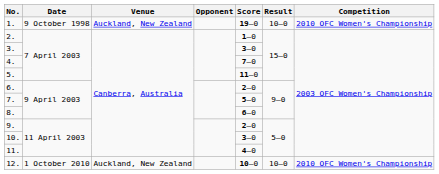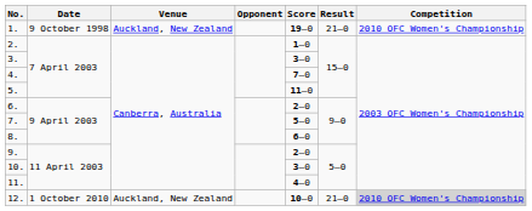 <table class="wikitable">
 <tr>
 <th>No.</th>
 <th>Date</th>
 <th>Venue</th>
 <th>Opponent</th>
 <th>Score</th>
 <th>Result</th>
 <th>Competition</th>
 </tr>
 <tr>
 <td>1.</td>
 <td>9 October 1998</td>
 <td><a href='#'>Auckland</a>, <a href='#'>New Zealand</a></td>
 <td></td>
 <td align=center><strong>19</strong>–0</td>
-<td align=center>10–0</td>
+<td align=center>21–0</td>
 <td><a href='#'>2010 OFC Women's Championship</a></td>
 </tr>
 <tr>
 <td>2.</td>
 <td rowspan=4>7 April 2003</td>
 <td rowspan=10><a href='#'>Canberra</a>, <a href='#'>Australia</a></td>
 <td rowspan=4></td>
 <td align=center><strong>1</strong>–0</td>
 <td rowspan=4 align=center>15–0</td>
 <td rowspan=10><a href='#'>2003 OFC Women's Championship</a></td>
 </tr>
 <tr>
 <td>3.</td>
 <td align=center><strong>3</strong>–0</td>
 </tr>
 <tr>
 <td>4.</td>
 <td align=center><strong>7</strong>–0</td>
 </tr>
 <tr>
 <td>5.</td>
 <td align=center><strong>11</strong>–0</td>
 </tr>
 <tr>
 <td>6.</td>
 <td rowspan=3>9 April 2003</td>
 <td rowspan=3></td>
 <td align=center><strong>2</strong>–0</td>
 <td rowspan=3 align=center>9–0</td>
 </tr>
 <tr>
 <td>7.</td>
 <td align=center><strong>5</strong>–0</td>
 </tr>
 <tr>
 <td>8.</td>
 <td align=center><strong>6</strong>–0</td>
 </tr>
 <tr>
 <td>9.</td>
 <td rowspan=3>11 April 2003</td>
 <td rowspan=3></td>
 <td align=center><strong>2</strong>–0</td>
 <td rowspan=3 align=center>5–0</td>
 </tr>
 <tr>
 <td>10.</td>
 <td align=center><strong>3</strong>–0</td>
 </tr>
 <tr>
 <td>11.</td>
 <td align=center><strong>4</strong>–0</td>
 </tr>
 <tr>
 <td>12.</td>
 <td>1 October 2010</td>
 <td>Auckland, New Zealand</td>
 <td></td>
 <td align=center><strong>10</strong>–0</td>
-<td align=center>10–0</td>
-<td><a href='#'>2010 OFC Women's Championship</a></td>
+<td align=center>21–0</td>
+<td style="background: lightgrey;"><a href='#'>2010 OFC Women's Championship</a></td>
 </tr>
 </table>
